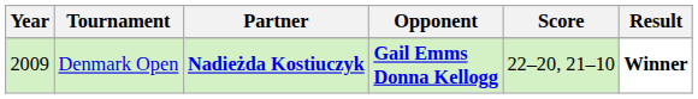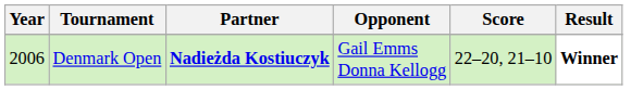 <table class="sortable wikitable" style="font-size: 90%;">
 <tr>
 <th>Year</th>
 <th>Tournament</th>
 <th>Partner</th>
 <th>Opponent</th>
 <th>Score</th>
 <th>Result</th>
 </tr>
 <tr>
 </tr>
 <tr style="background:#D4F1C5">
-<td align="center">2009</td>
+<td align="center">2006</td>
 <td align="left"><a href='#'>Denmark Open</a></td>
 <td align="left"><strong> <a href='#'>Nadieżda Kostiuczyk</a></strong></td>
-<td align="left"><strong> <a href='#'>Gail Emms</a><br> <a href='#'>Donna Kellogg</a></strong></td>
+<td align="left"> <a href='#'>Gail Emms</a><br> <a href='#'>Donna Kellogg</a></td>
 <td align="left">22–20, 21–10</td>
 <td style="text-align:left; background:white"> <strong>Winner</strong></td>
 </tr>
 </table>
